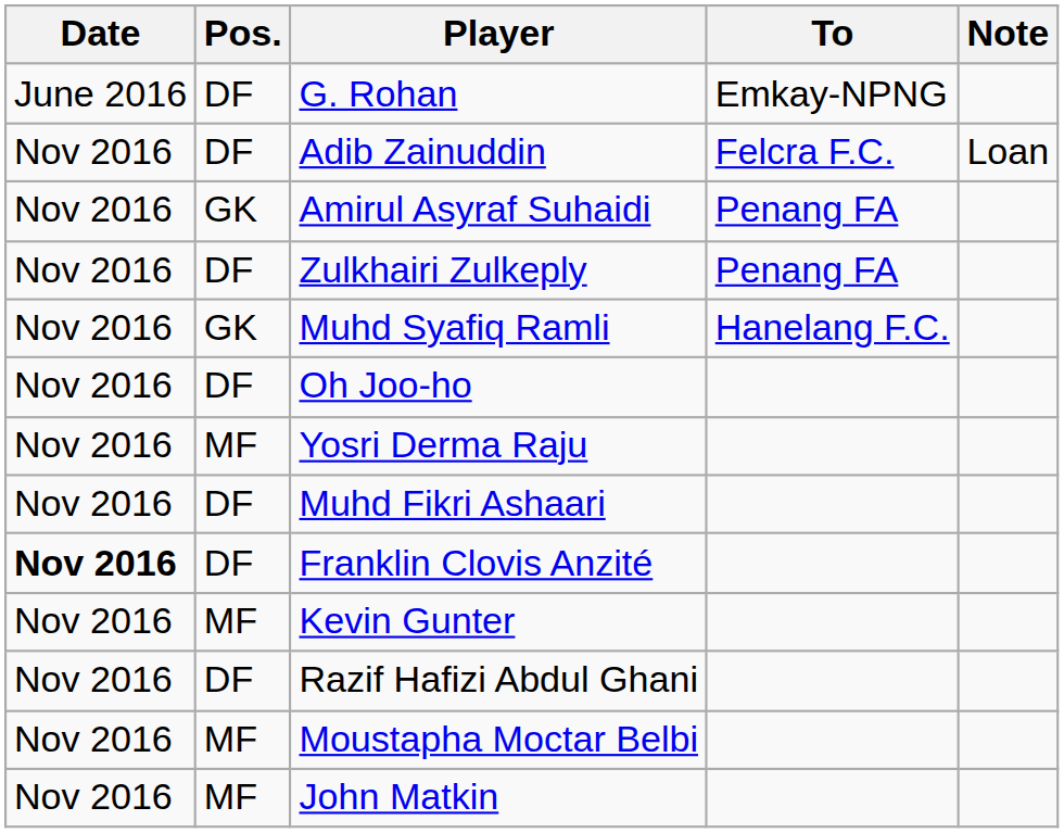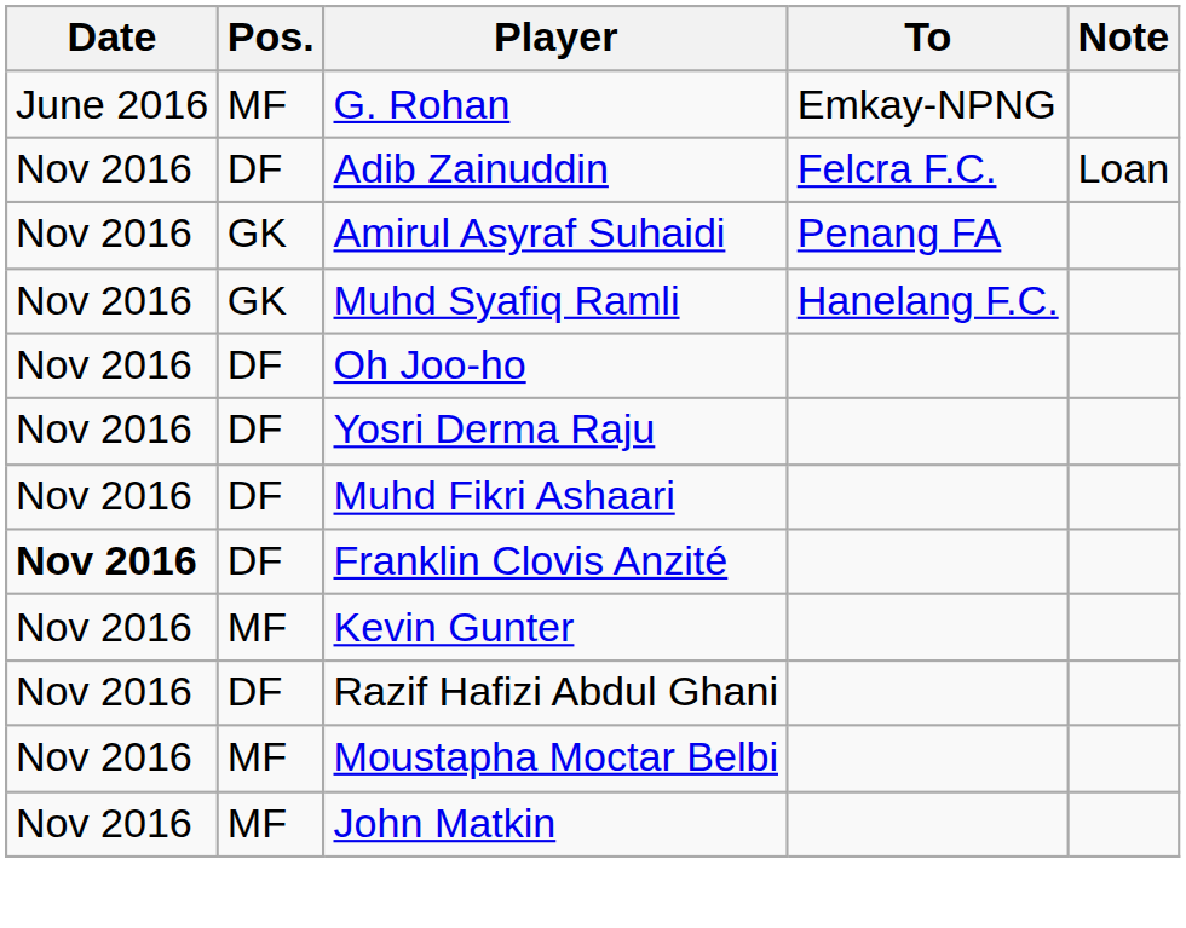 <table class="wikitable sortable">
 <tr>
 <th>Date</th>
 <th>Pos.</th>
 <th>Player</th>
 <th>To</th>
 <th>Note</th>
 </tr>
 <tr>
 <td>June 2016</td>
-<td>DF</td>
+<td>MF</td>
 <td> <a href='#'>G. Rohan</a></td>
 <td> Emkay-NPNG</td>
 <td></td>
 </tr>
 <tr>
 <td>Nov 2016</td>
 <td>DF</td>
 <td> <a href='#'>Adib Zainuddin</a></td>
 <td> <a href='#'>Felcra F.C.</a></td>
 <td>Loan</td>
 </tr>
 <tr>
 <td>Nov 2016</td>
 <td>GK</td>
 <td> <a href='#'>Amirul Asyraf Suhaidi</a></td>
 <td> <a href='#'>Penang FA</a></td>
 <td></td>
 </tr>
 <tr>
 <td>Nov 2016</td>
-<td>DF</td>
-<td> <a href='#'>Zulkhairi Zulkeply</a></td>
-<td> <a href='#'>Penang FA</a></td>
-<td></td>
-</tr>
-<tr>
-<td>Nov 2016</td>
 <td>GK</td>
 <td> <a href='#'>Muhd Syafiq Ramli</a></td>
 <td> <a href='#'>Hanelang F.C.</a></td>
 <td></td>
 </tr>
 <tr>
 <td>Nov 2016</td>
 <td>DF</td>
 <td> <a href='#'>Oh Joo-ho</a></td>
 <td></td>
 <td></td>
 </tr>
 <tr>
 <td>Nov 2016</td>
-<td>MF</td>
+<td>DF</td>
 <td> <a href='#'>Yosri Derma Raju</a></td>
 <td></td>
 <td></td>
 </tr>
 <tr>
 <td>Nov 2016</td>
 <td>DF</td>
 <td> <a href='#'>Muhd Fikri Ashaari</a></td>
 <td></td>
 <td></td>
 </tr>
 <tr>
 <td><strong>Nov 2016</strong></td>
 <td>DF</td>
 <td> <a href='#'>Franklin Clovis Anzité</a></td>
 <td></td>
 <td></td>
 </tr>
 <tr>
 <td>Nov 2016</td>
 <td>MF</td>
 <td> <a href='#'>Kevin Gunter</a></td>
 <td></td>
 <td></td>
 </tr>
 <tr>
 <td>Nov 2016</td>
 <td>DF</td>
 <td> Razif Hafizi Abdul Ghani</td>
 <td></td>
 <td></td>
 </tr>
 <tr>
 <td>Nov 2016</td>
 <td>MF</td>
 <td> <a href='#'>Moustapha Moctar Belbi</a></td>
 <td></td>
 <td></td>
 </tr>
 <tr>
 <td>Nov 2016</td>
 <td>MF</td>
 <td> <a href='#'>John Matkin</a></td>
 <td></td>
 <td></td>
 </tr>
 </table>
